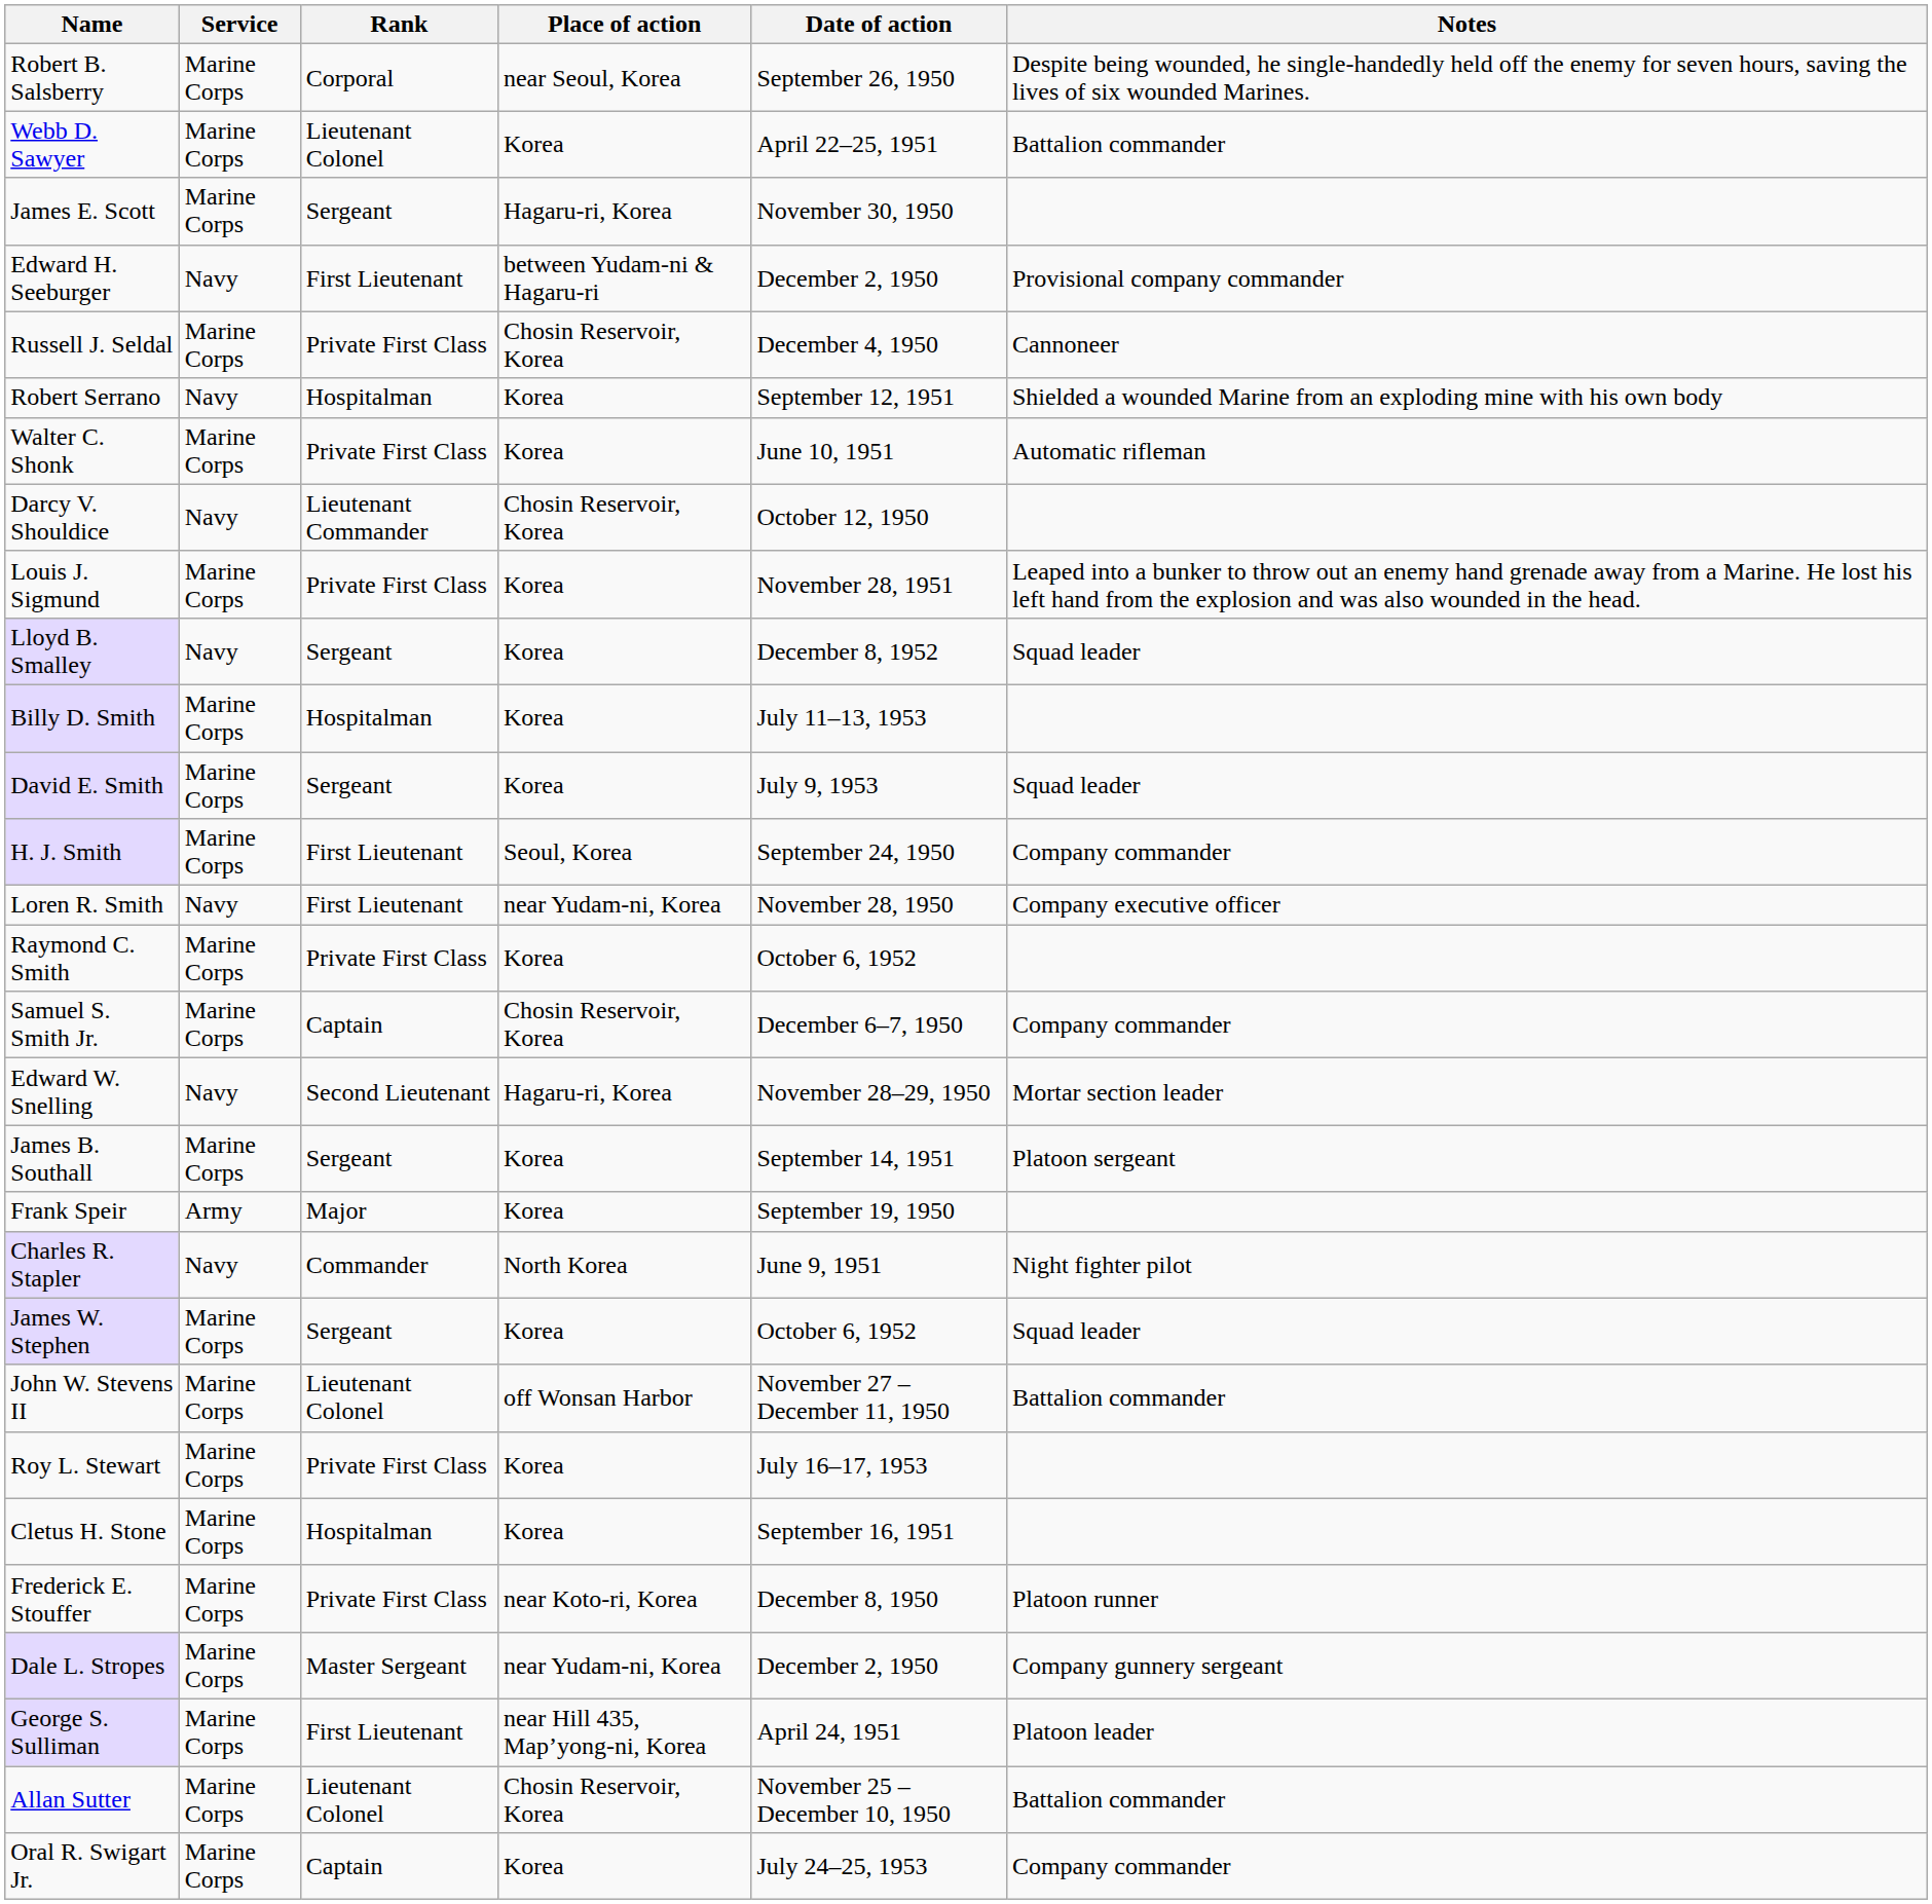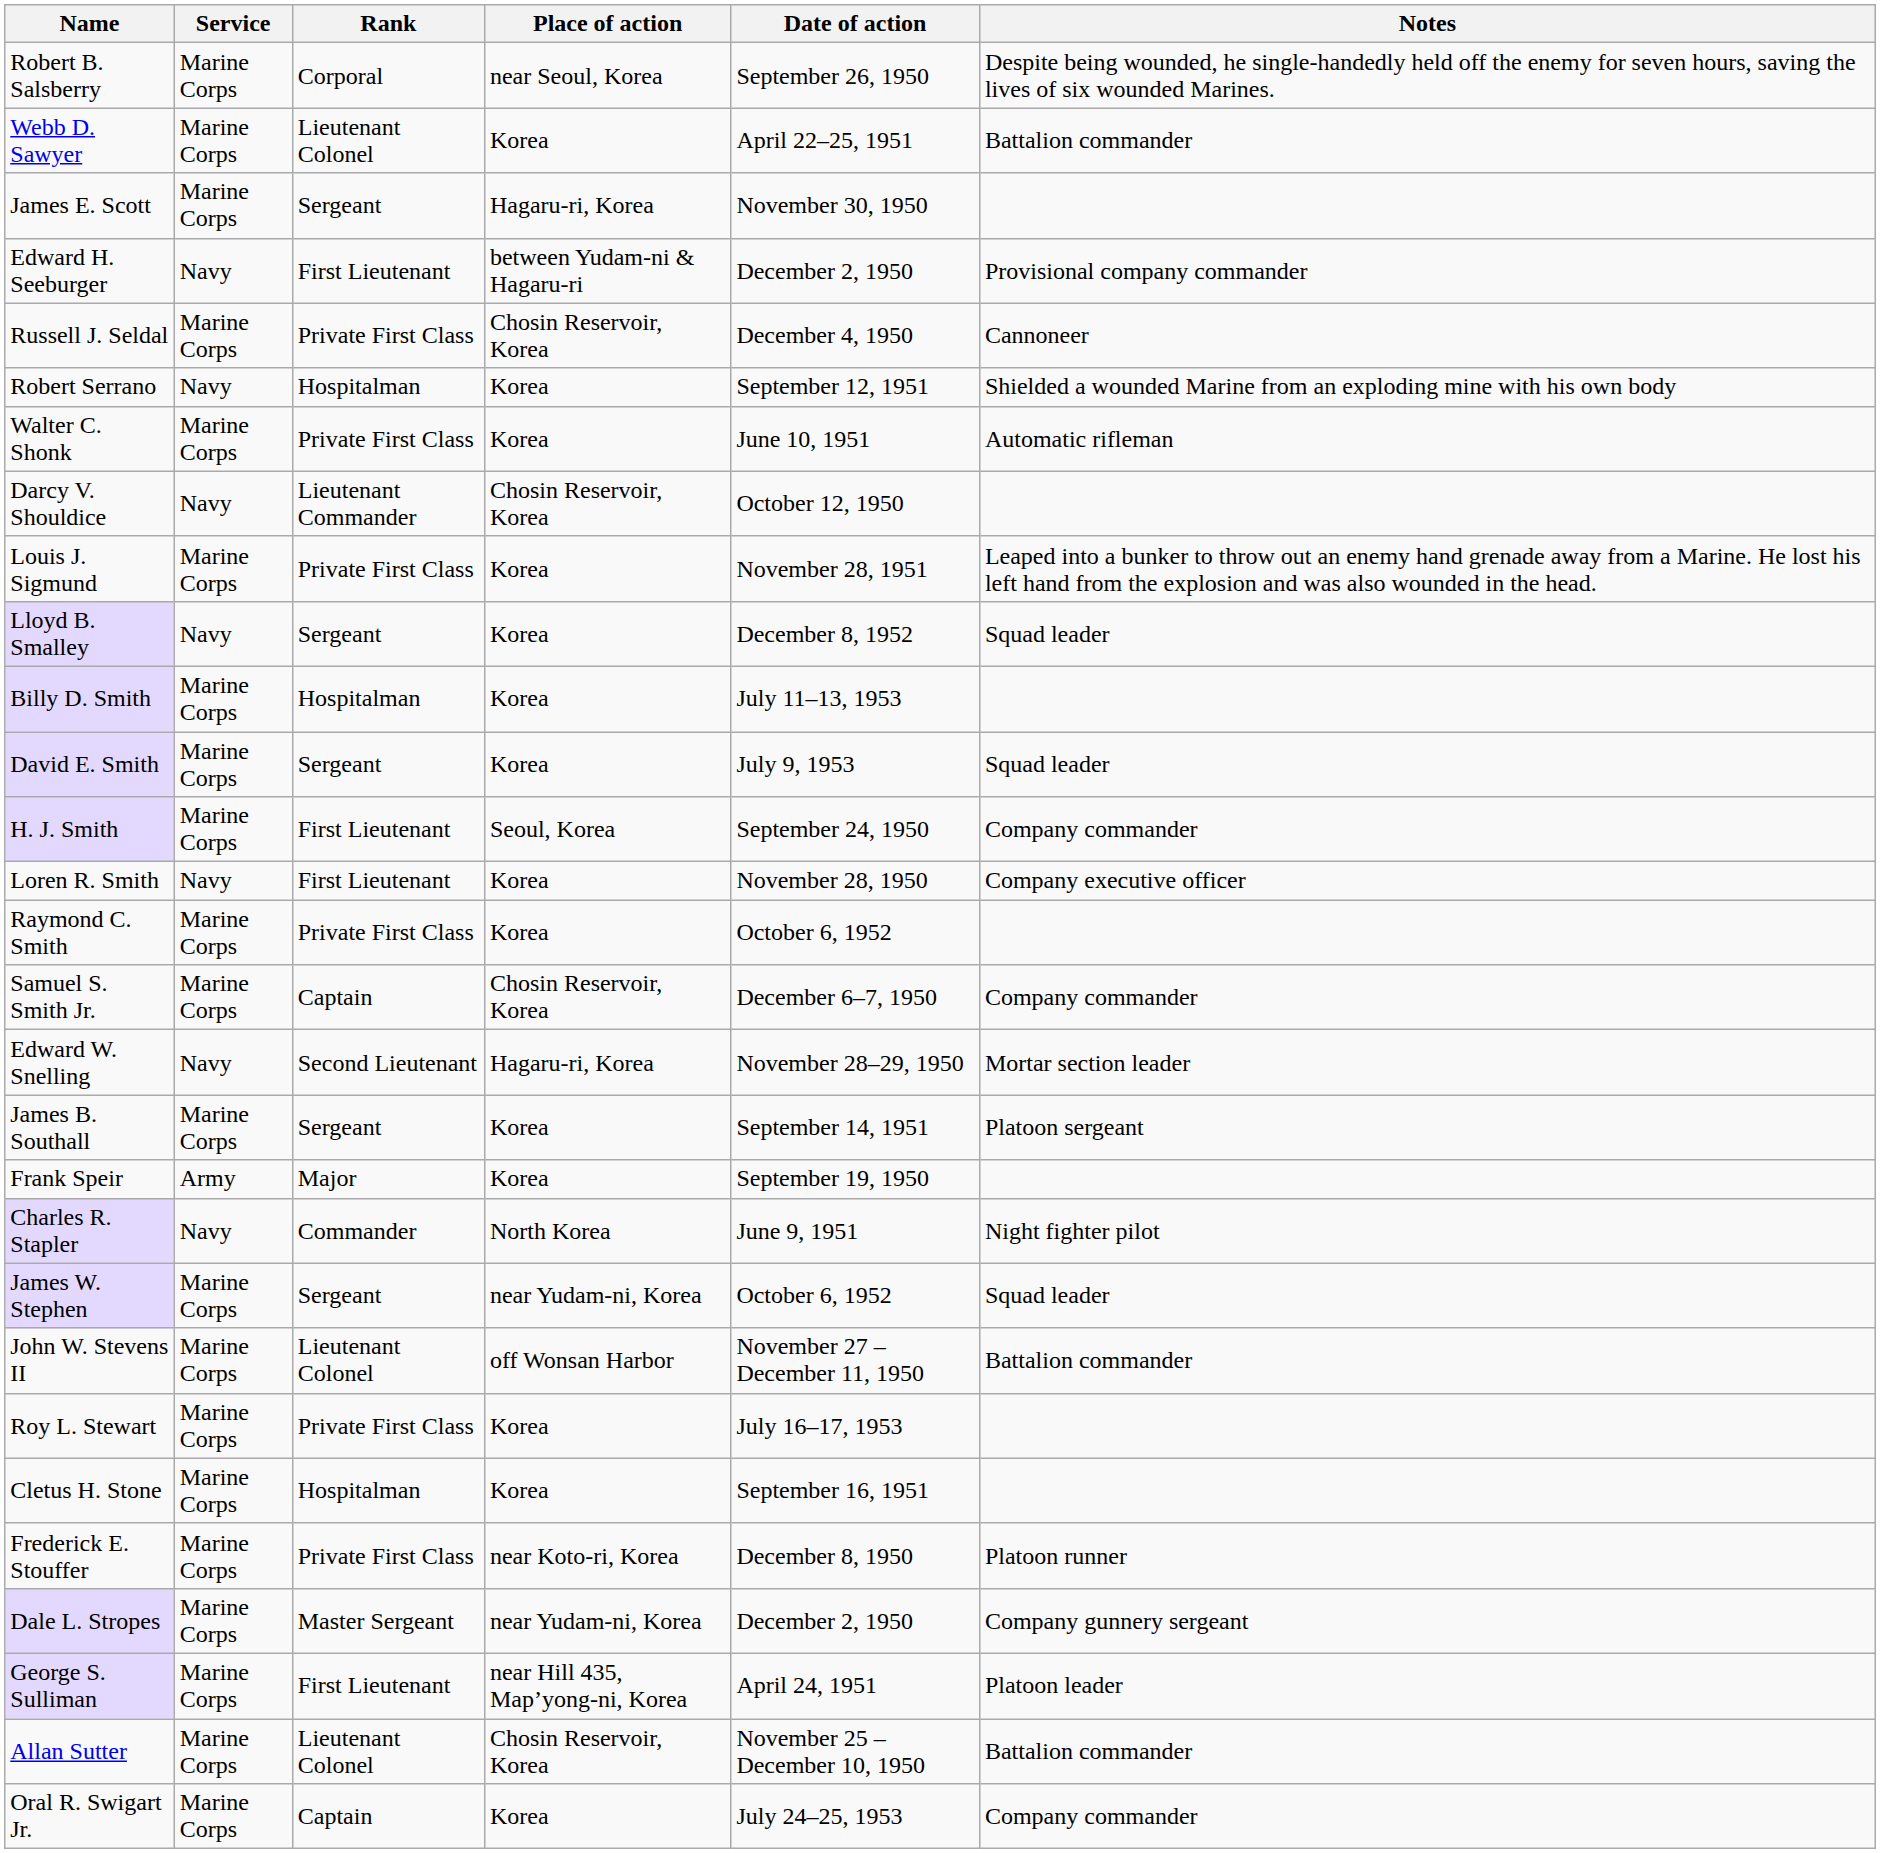 <table class="wikitable sortable">
 <tr>
 <th>Name</th>
 <th>Service</th>
 <th>Rank</th>
 <th>Place of action</th>
 <th>Date of action</th>
 <th>Notes</th>
 </tr>
 <tr>
 <td>Robert B. Salsberry</td>
 <td>Marine Corps</td>
 <td>Corporal</td>
 <td>near Seoul, Korea</td>
 <td>September 26, 1950</td>
 <td>Despite being wounded, he single-handedly held off the enemy for seven hours, saving the lives of six wounded Marines.</td>
 </tr>
 <tr>
 <td><a href='#'>Webb D. Sawyer</a></td>
 <td>Marine Corps</td>
 <td>Lieutenant Colonel</td>
 <td>Korea</td>
 <td>April 22–25, 1951</td>
 <td>Battalion commander</td>
 </tr>
 <tr>
 <td>James E. Scott</td>
 <td>Marine Corps</td>
 <td>Sergeant</td>
 <td>Hagaru-ri, Korea</td>
 <td>November 30, 1950</td>
 <td></td>
 </tr>
 <tr>
 <td>Edward H. Seeburger</td>
 <td>Navy</td>
 <td>First Lieutenant</td>
 <td>between Yudam-ni & Hagaru-ri</td>
 <td>December 2, 1950</td>
 <td>Provisional company commander</td>
 </tr>
 <tr>
 <td>Russell J. Seldal</td>
 <td>Marine Corps</td>
 <td>Private First Class</td>
 <td>Chosin Reservoir, Korea</td>
 <td>December 4, 1950</td>
 <td>Cannoneer</td>
 </tr>
 <tr>
 <td>Robert Serrano</td>
 <td>Navy</td>
 <td>Hospitalman</td>
 <td>Korea</td>
 <td>September 12, 1951</td>
 <td>Shielded a wounded Marine from an exploding mine with his own body</td>
 </tr>
 <tr>
 <td>Walter C. Shonk</td>
 <td>Marine Corps</td>
 <td>Private First Class</td>
 <td>Korea</td>
 <td>June 10, 1951</td>
 <td>Automatic rifleman</td>
 </tr>
 <tr>
 <td>Darcy V. Shouldice</td>
 <td>Navy</td>
 <td>Lieutenant Commander</td>
 <td>Chosin Reservoir, Korea</td>
 <td>October 12, 1950</td>
 <td></td>
 </tr>
 <tr>
 <td>Louis J. Sigmund</td>
 <td>Marine Corps</td>
 <td>Private First Class</td>
 <td>Korea</td>
 <td>November 28, 1951</td>
 <td>Leaped into a bunker to throw out an enemy hand grenade away from a Marine. He lost his left hand from the explosion and was also wounded in the head.</td>
 </tr>
 <tr>
 <td style="background:#e3d9ff;">Lloyd B. Smalley</td>
 <td>Navy</td>
 <td>Sergeant</td>
 <td>Korea</td>
 <td>December 8, 1952</td>
 <td>Squad leader</td>
 </tr>
 <tr>
 <td style="background:#e3d9ff;">Billy D. Smith</td>
 <td>Marine Corps</td>
 <td>Hospitalman</td>
 <td>Korea</td>
 <td>July 11–13, 1953</td>
 <td></td>
 </tr>
 <tr>
 <td style="background:#e3d9ff;">David E. Smith</td>
 <td>Marine Corps</td>
 <td>Sergeant</td>
 <td>Korea</td>
 <td>July 9, 1953</td>
 <td>Squad leader</td>
 </tr>
 <tr>
 <td style="background:#e3d9ff;">H. J. Smith</td>
 <td>Marine Corps</td>
 <td>First Lieutenant</td>
 <td>Seoul, Korea</td>
 <td>September 24, 1950</td>
 <td>Company commander</td>
 </tr>
 <tr>
 <td>Loren R. Smith</td>
 <td>Navy</td>
 <td>First Lieutenant</td>
-<td>near Yudam-ni, Korea</td>
+<td>Korea</td>
 <td>November 28, 1950</td>
 <td>Company executive officer</td>
 </tr>
 <tr>
 <td>Raymond C. Smith</td>
 <td>Marine Corps</td>
 <td>Private First Class</td>
 <td>Korea</td>
 <td>October 6, 1952</td>
 <td></td>
 </tr>
 <tr>
 <td>Samuel S. Smith Jr.</td>
 <td>Marine Corps</td>
 <td>Captain</td>
 <td>Chosin Reservoir, Korea</td>
 <td>December 6–7, 1950</td>
 <td>Company commander</td>
 </tr>
 <tr>
 <td>Edward W. Snelling</td>
 <td>Navy</td>
 <td>Second Lieutenant</td>
 <td>Hagaru-ri, Korea</td>
 <td>November 28–29, 1950</td>
 <td>Mortar section leader</td>
 </tr>
 <tr>
 <td>James B. Southall</td>
 <td>Marine Corps</td>
 <td>Sergeant</td>
 <td>Korea</td>
 <td>September 14, 1951</td>
 <td>Platoon sergeant</td>
 </tr>
 <tr>
 <td>Frank Speir</td>
 <td>Army</td>
 <td>Major</td>
 <td>Korea</td>
 <td>September 19, 1950</td>
 <td></td>
 </tr>
 <tr>
 <td style="background:#e3d9ff;">Charles R. Stapler</td>
 <td>Navy</td>
 <td>Commander</td>
 <td>North Korea</td>
 <td>June 9, 1951</td>
 <td>Night fighter pilot</td>
 </tr>
 <tr>
 <td style="background:#e3d9ff;">James W. Stephen</td>
 <td>Marine Corps</td>
 <td>Sergeant</td>
-<td>Korea</td>
+<td>near Yudam-ni, Korea</td>
 <td>October 6, 1952</td>
 <td>Squad leader</td>
 </tr>
 <tr>
 <td>John W. Stevens II</td>
 <td>Marine Corps</td>
 <td>Lieutenant Colonel</td>
 <td>off Wonsan Harbor</td>
 <td>November 27 – December 11, 1950</td>
 <td>Battalion commander</td>
 </tr>
 <tr>
 <td>Roy L. Stewart</td>
 <td>Marine Corps</td>
 <td>Private First Class</td>
 <td>Korea</td>
 <td>July 16–17, 1953</td>
 <td></td>
 </tr>
 <tr>
 <td>Cletus H. Stone</td>
 <td>Marine Corps</td>
 <td>Hospitalman</td>
 <td>Korea</td>
 <td>September 16, 1951</td>
 <td></td>
 </tr>
 <tr>
 <td>Frederick E. Stouffer</td>
 <td>Marine Corps</td>
 <td>Private First Class</td>
 <td>near Koto-ri, Korea</td>
 <td>December 8, 1950</td>
 <td>Platoon runner</td>
 </tr>
 <tr>
 <td style="background:#e3d9ff;">Dale L. Stropes</td>
 <td>Marine Corps</td>
 <td>Master Sergeant</td>
 <td>near Yudam-ni, Korea</td>
 <td>December 2, 1950</td>
 <td>Company gunnery sergeant</td>
 </tr>
 <tr>
 <td style="background:#e3d9ff;">George S. Sulliman</td>
 <td>Marine Corps</td>
 <td>First Lieutenant</td>
 <td>near Hill 435, Map’yong-ni, Korea</td>
 <td>April 24, 1951</td>
 <td>Platoon leader</td>
 </tr>
 <tr>
 <td><a href='#'>Allan Sutter</a></td>
 <td>Marine Corps</td>
 <td>Lieutenant Colonel</td>
 <td>Chosin Reservoir, Korea</td>
 <td>November 25 – December 10, 1950</td>
 <td>Battalion commander</td>
 </tr>
 <tr>
 <td>Oral R. Swigart Jr.</td>
 <td>Marine Corps</td>
 <td>Captain</td>
 <td>Korea</td>
 <td>July 24–25, 1953</td>
 <td>Company commander</td>
 </tr>
 </table>
